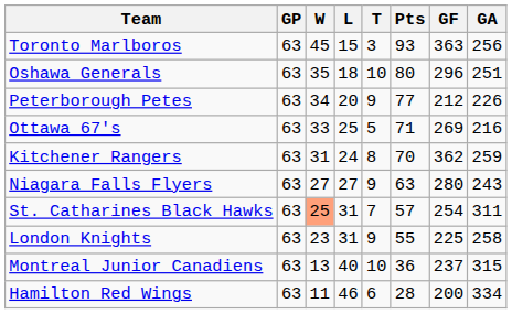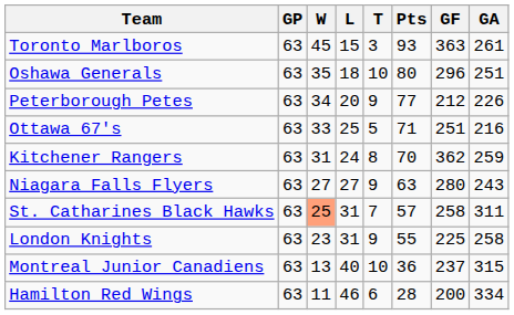 <table class="wikitable">
 <tr>
 <th>Team</th>
 <th>GP</th>
 <th>W</th>
 <th>L</th>
 <th>T</th>
 <th>Pts</th>
 <th>GF</th>
 <th>GA</th>
 </tr>
 <tr>
 <td><a href='#'>Toronto Marlboros</a></td>
 <td>63</td>
 <td>45</td>
 <td>15</td>
 <td>3</td>
 <td>93</td>
 <td>363</td>
-<td>256</td>
+<td>261</td>
 </tr>
 <tr>
 <td><a href='#'>Oshawa Generals</a></td>
 <td>63</td>
 <td>35</td>
 <td>18</td>
 <td>10</td>
 <td>80</td>
 <td>296</td>
 <td>251</td>
 </tr>
 <tr>
 <td><a href='#'>Peterborough Petes</a></td>
 <td>63</td>
 <td>34</td>
 <td>20</td>
 <td>9</td>
 <td>77</td>
 <td>212</td>
 <td>226</td>
 </tr>
 <tr>
 <td><a href='#'>Ottawa 67's</a></td>
 <td>63</td>
 <td>33</td>
 <td>25</td>
 <td>5</td>
 <td>71</td>
-<td>269</td>
+<td>251</td>
 <td>216</td>
 </tr>
 <tr>
 <td><a href='#'>Kitchener Rangers</a></td>
 <td>63</td>
 <td>31</td>
 <td>24</td>
 <td>8</td>
 <td>70</td>
 <td>362</td>
 <td>259</td>
 </tr>
 <tr>
 <td><a href='#'>Niagara Falls Flyers</a></td>
 <td>63</td>
 <td>27</td>
 <td>27</td>
 <td>9</td>
 <td>63</td>
 <td>280</td>
 <td>243</td>
 </tr>
 <tr>
 <td><a href='#'>St. Catharines Black Hawks</a></td>
 <td>63</td>
 <td style="background: lightsalmon;">25</td>
 <td>31</td>
 <td>7</td>
 <td>57</td>
-<td>254</td>
+<td>258</td>
 <td>311</td>
 </tr>
 <tr>
 <td><a href='#'>London Knights</a></td>
 <td>63</td>
 <td>23</td>
 <td>31</td>
 <td>9</td>
 <td>55</td>
 <td>225</td>
 <td>258</td>
 </tr>
 <tr>
 <td><a href='#'>Montreal Junior Canadiens</a></td>
 <td>63</td>
 <td>13</td>
 <td>40</td>
 <td>10</td>
 <td>36</td>
 <td>237</td>
 <td>315</td>
 </tr>
 <tr>
 <td><a href='#'>Hamilton Red Wings</a></td>
 <td>63</td>
 <td>11</td>
 <td>46</td>
 <td>6</td>
 <td>28</td>
 <td>200</td>
 <td>334</td>
 </tr>
 </table>
